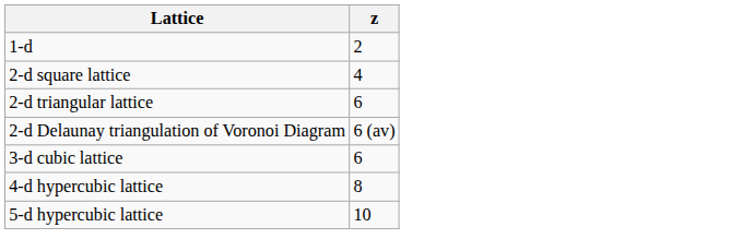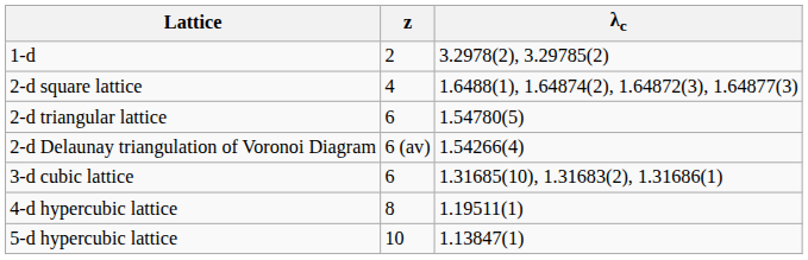 <table class="wikitable">
 <tr>
 <th>Lattice</th>
 <th>z</th>
+<th>λ<sub>c</sub></th>
 </tr>
 <tr>
 <td>1-d</td>
 <td>2</td>
+<td>3.2978(2), 3.29785(2)   </td>
 </tr>
 <tr>
 <td>2-d square lattice</td>
 <td>4</td>
+<td>1.6488(1), 1.64874(2), 1.64872(3),  1.64877(3) </td>
 </tr>
 <tr>
 <td>2-d triangular lattice</td>
 <td>6</td>
+<td>1.54780(5) </td>
 </tr>
 <tr>
 <td>2-d Delaunay triangulation of Voronoi Diagram</td>
 <td>6 (av)</td>
+<td>1.54266(4) </td>
 </tr>
 <tr>
 <td>3-d cubic lattice</td>
 <td>6</td>
+<td>1.31685(10), 1.31683(2),  1.31686(1) </td>
 </tr>
 <tr>
 <td>4-d hypercubic lattice</td>
 <td>8</td>
+<td>1.19511(1) </td>
 </tr>
 <tr>
 <td>5-d hypercubic lattice</td>
 <td>10</td>
+<td>1.13847(1) </td>
 </tr>
 </table>
